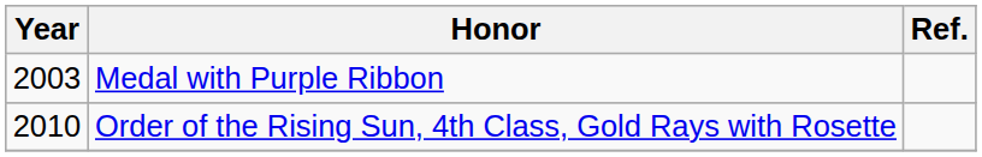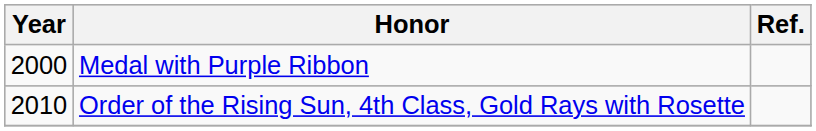 <table class="wikitable">
 <tr>
 <th>Year</th>
 <th>Honor</th>
 <th>Ref.</th>
 </tr>
 <tr>
-<td>2003</td>
+<td>2000</td>
 <td><a href='#'>Medal with Purple Ribbon</a></td>
 <td></td>
 </tr>
 <tr>
 <td>2010</td>
 <td><a href='#'>Order of the Rising Sun, 4th Class, Gold Rays with Rosette</a></td>
 <td></td>
 </tr>
 <tr>
 </tr>
 </table>
